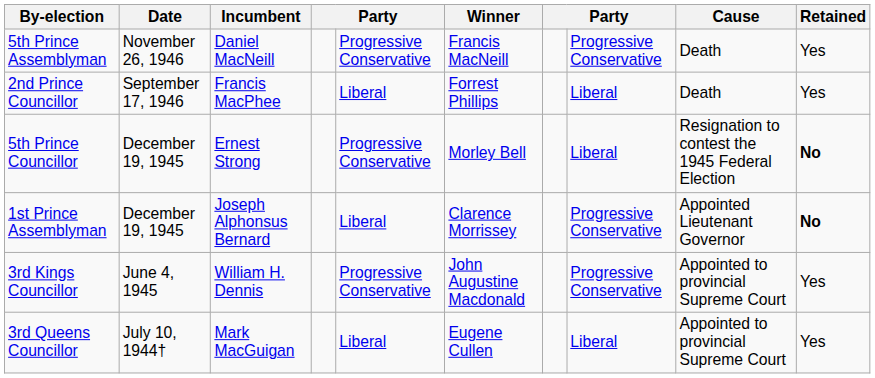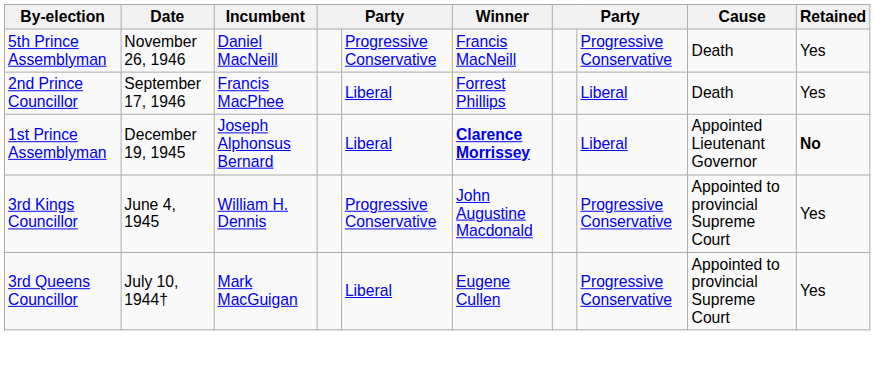 <table class=wikitable style="width:100%">
 <tr>
 <th>By-election</th>
 <th>Date</th>
 <th>Incumbent</th>
 <th colspan=2>Party</th>
 <th>Winner</th>
 <th colspan=2>Party</th>
 <th>Cause</th>
 <th>Retained</th>
 </tr>
 <tr>
 <td><a href='#'>5th Prince Assemblyman</a></td>
 <td>November 26, 1946</td>
 <td><a href='#'>Daniel MacNeill</a></td>
 <td>    </td>
 <td><a href='#'>Progressive Conservative</a></td>
 <td><a href='#'>Francis MacNeill</a></td>
 <td>    </td>
 <td><a href='#'>Progressive Conservative</a></td>
 <td>Death</td>
 <td>Yes</td>
 </tr>
 <tr>
 <td><a href='#'>2nd Prince Councillor</a></td>
 <td>September 17, 1946</td>
 <td><a href='#'>Francis MacPhee</a></td>
 <td>    </td>
 <td><a href='#'>Liberal</a></td>
 <td><a href='#'>Forrest Phillips</a></td>
 <td>    </td>
 <td><a href='#'>Liberal</a></td>
 <td>Death</td>
 <td>Yes</td>
 </tr>
 <tr>
-<td><a href='#'>5th Prince Councillor</a></td>
-<td>December 19, 1945</td>
-<td><a href='#'>Ernest Strong</a></td>
-<td>    </td>
-<td><a href='#'>Progressive Conservative</a></td>
-<td><a href='#'>Morley Bell</a></td>
-<td>    </td>
-<td><a href='#'>Liberal</a></td>
-<td>Resignation to contest the 1945 Federal Election</td>
-<td><strong>No</strong></td>
-</tr>
-<tr>
 <td><a href='#'>1st Prince Assemblyman</a></td>
 <td>December 19, 1945</td>
 <td><a href='#'>Joseph Alphonsus Bernard</a></td>
 <td>    </td>
 <td><a href='#'>Liberal</a></td>
-<td><a href='#'>Clarence Morrissey</a></td>
+<td><strong><a href='#'>Clarence Morrissey</a></strong></td>
 <td>    </td>
-<td><a href='#'>Progressive Conservative</a></td>
+<td><a href='#'>Liberal</a></td>
 <td>Appointed Lieutenant Governor</td>
 <td><strong>No</strong></td>
 </tr>
 <tr>
 <td><a href='#'>3rd Kings Councillor</a></td>
 <td>June 4, 1945</td>
 <td><a href='#'>William H. Dennis</a></td>
 <td>    </td>
 <td><a href='#'>Progressive Conservative</a></td>
 <td><a href='#'>John Augustine Macdonald</a></td>
 <td>    </td>
 <td><a href='#'>Progressive Conservative</a></td>
 <td>Appointed to provincial Supreme Court</td>
 <td>Yes</td>
 </tr>
 <tr>
 <td><a href='#'>3rd Queens Councillor</a></td>
 <td>July 10, 1944†</td>
 <td><a href='#'>Mark MacGuigan</a></td>
 <td>    </td>
 <td><a href='#'>Liberal</a></td>
 <td><a href='#'>Eugene Cullen</a></td>
 <td>    </td>
-<td><a href='#'>Liberal</a></td>
+<td><a href='#'>Progressive Conservative</a></td>
 <td>Appointed to provincial Supreme Court</td>
 <td>Yes</td>
 </tr>
 </table>
